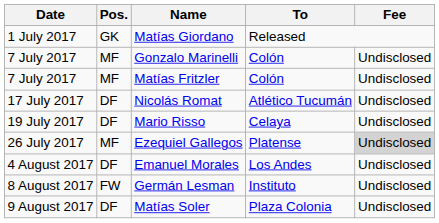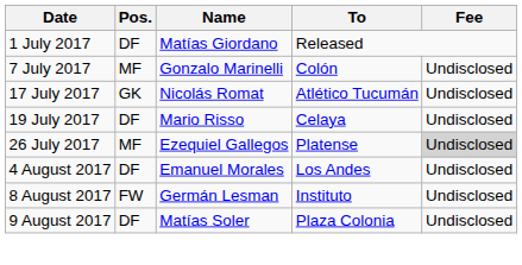 <table class="wikitable">
 <tr>
 <th>Date</th>
 <th>Pos.</th>
 <th>Name</th>
 <th>To</th>
 <th>Fee</th>
 </tr>
 <tr>
 <td>1 July 2017</td>
-<td>GK</td>
+<td>DF</td>
 <td> <a href='#'>Matías Giordano</a></td>
 <td colspan="2">Released</td>
 </tr>
 <tr>
 <td>7 July 2017</td>
 <td>MF</td>
 <td> <a href='#'>Gonzalo Marinelli</a></td>
 <td> <a href='#'>Colón</a></td>
 <td>Undisclosed</td>
 </tr>
 <tr>
-<td>7 July 2017</td>
-<td>MF</td>
-<td> <a href='#'>Matías Fritzler</a></td>
-<td> <a href='#'>Colón</a></td>
-<td>Undisclosed</td>
-</tr>
-<tr>
 <td>17 July 2017</td>
-<td>DF</td>
+<td>GK</td>
 <td> <a href='#'>Nicolás Romat</a></td>
 <td> <a href='#'>Atlético Tucumán</a></td>
 <td>Undisclosed</td>
 </tr>
 <tr>
 <td>19 July 2017</td>
 <td>DF</td>
 <td> <a href='#'>Mario Risso</a></td>
 <td> <a href='#'>Celaya</a></td>
 <td>Undisclosed</td>
 </tr>
 <tr>
 <td>26 July 2017</td>
 <td>MF</td>
 <td> <a href='#'>Ezequiel Gallegos</a></td>
 <td> <a href='#'>Platense</a></td>
 <td style="background: lightgrey;">Undisclosed</td>
 </tr>
 <tr>
 <td>4 August 2017</td>
 <td>DF</td>
 <td> <a href='#'>Emanuel Morales</a></td>
 <td> <a href='#'>Los Andes</a></td>
 <td>Undisclosed</td>
 </tr>
 <tr>
 <td>8 August 2017</td>
 <td>FW</td>
 <td> <a href='#'>Germán Lesman</a></td>
 <td> <a href='#'>Instituto</a></td>
 <td>Undisclosed</td>
 </tr>
 <tr>
 <td>9 August 2017</td>
 <td>DF</td>
 <td> <a href='#'>Matías Soler</a></td>
 <td> <a href='#'>Plaza Colonia</a></td>
 <td>Undisclosed</td>
 </tr>
 </table>
